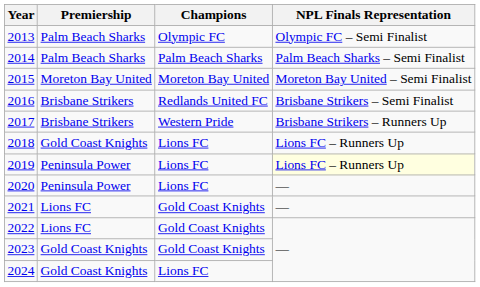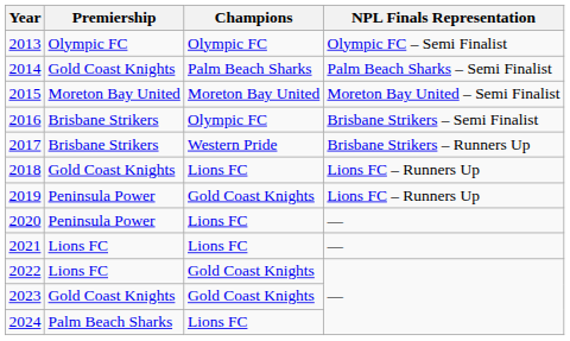 <table class="wikitable">
 <tr>
 <th>Year</th>
 <th>Premiership</th>
 <th>Champions</th>
 <th>NPL Finals Representation</th>
 </tr>
 <tr>
 <td><a href='#'>2013</a></td>
-<td><a href='#'>Palm Beach Sharks</a></td>
+<td><a href='#'>Olympic FC</a></td>
 <td><a href='#'>Olympic FC</a></td>
 <td><a href='#'>Olympic FC</a> – Semi Finalist</td>
 </tr>
 <tr>
 <td><a href='#'>2014</a></td>
-<td><a href='#'>Palm Beach Sharks</a></td>
+<td><a href='#'>Gold Coast Knights</a></td>
 <td><a href='#'>Palm Beach Sharks</a></td>
 <td><a href='#'>Palm Beach Sharks</a> – Semi Finalist</td>
 </tr>
 <tr>
 <td><a href='#'>2015</a></td>
 <td><a href='#'>Moreton Bay United</a></td>
 <td><a href='#'>Moreton Bay United</a></td>
 <td><a href='#'>Moreton Bay United</a> – Semi Finalist</td>
 </tr>
 <tr>
 <td><a href='#'>2016</a></td>
 <td><a href='#'>Brisbane Strikers</a></td>
-<td><a href='#'>Redlands United FC</a></td>
+<td><a href='#'>Olympic FC</a></td>
 <td><a href='#'>Brisbane Strikers</a> – Semi Finalist</td>
 </tr>
 <tr>
 <td><a href='#'>2017</a></td>
 <td><a href='#'>Brisbane Strikers</a></td>
 <td><a href='#'>Western Pride</a></td>
 <td><a href='#'>Brisbane Strikers</a> – Runners Up</td>
 </tr>
 <tr>
 <td><a href='#'>2018</a></td>
 <td><a href='#'>Gold Coast Knights</a></td>
 <td><a href='#'>Lions FC</a></td>
 <td><a href='#'>Lions FC</a> – Runners Up</td>
 </tr>
 <tr>
 <td><a href='#'>2019</a></td>
 <td><a href='#'>Peninsula Power</a></td>
-<td><a href='#'>Lions FC</a></td>
-<td style="background: lightyellow;"><a href='#'>Lions FC</a> – Runners Up</td>
+<td><a href='#'>Gold Coast Knights</a></td>
+<td><a href='#'>Lions FC</a> – Runners Up</td>
 </tr>
 <tr>
 <td><a href='#'>2020</a></td>
 <td><a href='#'>Peninsula Power</a></td>
 <td><a href='#'>Lions FC</a></td>
 <td>—</td>
 </tr>
 <tr>
 <td><a href='#'>2021</a></td>
 <td><a href='#'>Lions FC</a></td>
-<td><a href='#'>Gold Coast Knights</a></td>
+<td><a href='#'>Lions FC</a></td>
 <td>—</td>
 </tr>
 <tr>
 <td><a href='#'>2022</a></td>
 <td><a href='#'>Lions FC</a></td>
 <td><a href='#'>Gold Coast Knights</a></td>
 <td rowspan=3>—</td>
 </tr>
 <tr>
 <td><a href='#'>2023</a></td>
 <td><a href='#'>Gold Coast Knights</a></td>
 <td><a href='#'>Gold Coast Knights</a></td>
 </tr>
 <tr>
 <td><a href='#'>2024</a></td>
-<td><a href='#'>Gold Coast Knights</a></td>
+<td><a href='#'>Palm Beach Sharks</a></td>
 <td><a href='#'>Lions FC</a></td>
 </tr>
 </table>
